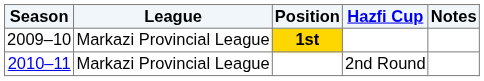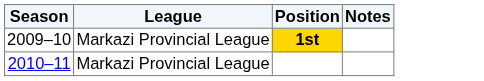 <table border="1" cellpadding="2" style="border-collapse:collapse; text-align:center; font-size:normal;">
 <tr style="background:#f0f6fa;">
 <th>Season</th>
 <th>League</th>
 <th>Position</th>
-<th><a href='#'>Hazfi Cup</a></th>
 <th>Notes</th>
 </tr>
 <tr>
 <td>2009–10</td>
 <td>Markazi Provincial League</td>
 <td bgcolor=gold><strong>1st</strong></td>
 <td></td>
-<td></td>
 </tr>
 <tr>
 <td><a href='#'>2010–11</a></td>
 <td>Markazi Provincial League</td>
 <td></td>
-<td>2nd Round</td>
 <td></td>
 </tr>
 </table>
